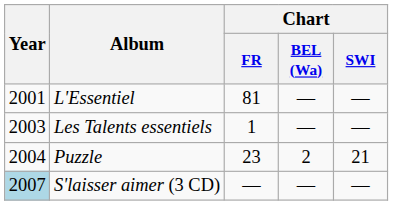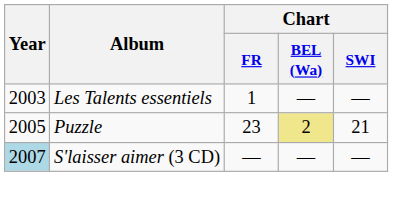 <table class="wikitable">
 <tr>
 <th align="center" rowspan="2">Year</th>
 <th align="center" rowspan="2">Album</th>
 <th align="center" colspan="3">Chart</th>
 </tr>
 <tr>
 <th width="40"><small><a href='#'>FR</a></small></th>
 <th width="40"><small><a href='#'>BEL <br>(Wa)</a></small><br></th>
 <th width="40"><small><a href='#'>SWI</a></small></th>
 </tr>
 <tr>
-<td align="center">2001</td>
-<td><em>L'Essentiel</em></td>
-<td align="center">81</td>
-<td align="center">—</td>
-<td align="center">—</td>
-</tr>
-<tr>
 <td align="center">2003</td>
 <td><em>Les Talents essentiels</em></td>
 <td align="center">1</td>
 <td align="center">—</td>
 <td align="center">—</td>
 </tr>
 <tr>
-<td align="center">2004</td>
+<td align="center">2005</td>
 <td><em>Puzzle</em></td>
 <td align="center">23</td>
-<td align="center">2</td>
+<td align="center" style="background: khaki;">2</td>
 <td align="center">21</td>
 </tr>
 <tr>
 <td align="center" style="background: lightblue;">2007</td>
 <td><em>S'laisser aimer</em> (3 CD)</td>
 <td align="center">—</td>
 <td align="center">—</td>
 <td align="center">—</td>
 </tr>
 </table>
